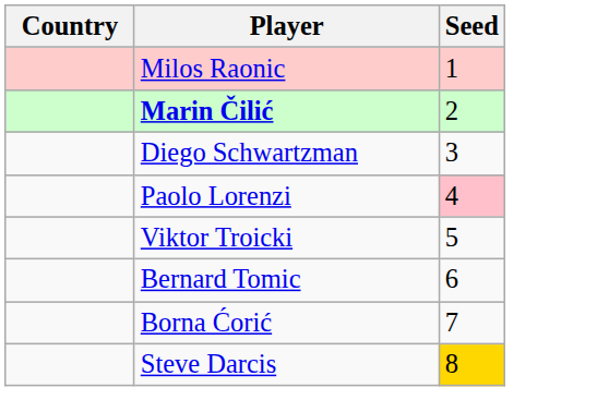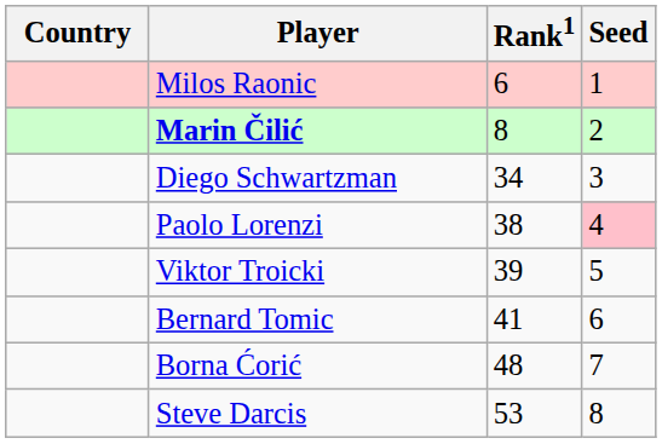 <table class="sortable wikitable">
 <tr>
 <th width="70">Country</th>
 <th width="175">Player</th>
+<th>Rank<sup>1</sup></th>
 <th>Seed</th>
 </tr>
 <tr style="background:#fcc;">
 <td></td>
 <td><a href='#'>Milos Raonic</a></td>
+<td>6</td>
 <td>1</td>
 </tr>
 <tr style="background:#cfc;">
 <td></td>
 <td><strong><a href='#'>Marin Čilić</a></strong></td>
+<td>8</td>
 <td>2</td>
 </tr>
 <tr>
 <td></td>
 <td><a href='#'>Diego Schwartzman</a></td>
+<td>34</td>
 <td>3</td>
 </tr>
 <tr>
 <td></td>
 <td><a href='#'>Paolo Lorenzi</a></td>
+<td>38</td>
 <td style="background: pink;">4</td>
 </tr>
 <tr>
 <td></td>
 <td><a href='#'>Viktor Troicki</a></td>
+<td>39</td>
 <td>5</td>
 </tr>
 <tr>
 <td></td>
 <td><a href='#'>Bernard Tomic</a></td>
+<td>41</td>
 <td>6</td>
 </tr>
 <tr>
 <td></td>
 <td><a href='#'>Borna Ćorić</a></td>
+<td>48</td>
 <td>7</td>
 </tr>
 <tr>
 <td></td>
 <td><a href='#'>Steve Darcis</a></td>
-<td style="background: gold;">8</td>
+<td>53</td>
+<td>8</td>
 </tr>
 </table>
